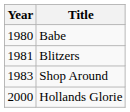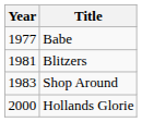 <table class="wikitable">
 <tr>
 <th>Year</th>
 <th>Title</th>
 </tr>
 <tr>
-<td>1980</td>
+<td>1977</td>
 <td>Babe</td>
 </tr>
 <tr>
 <td>1981</td>
 <td>Blitzers</td>
 </tr>
 <tr>
 <td>1983</td>
 <td>Shop Around</td>
 </tr>
 <tr>
 <td>2000</td>
 <td>Hollands Glorie</td>
 </tr>
 </table>
